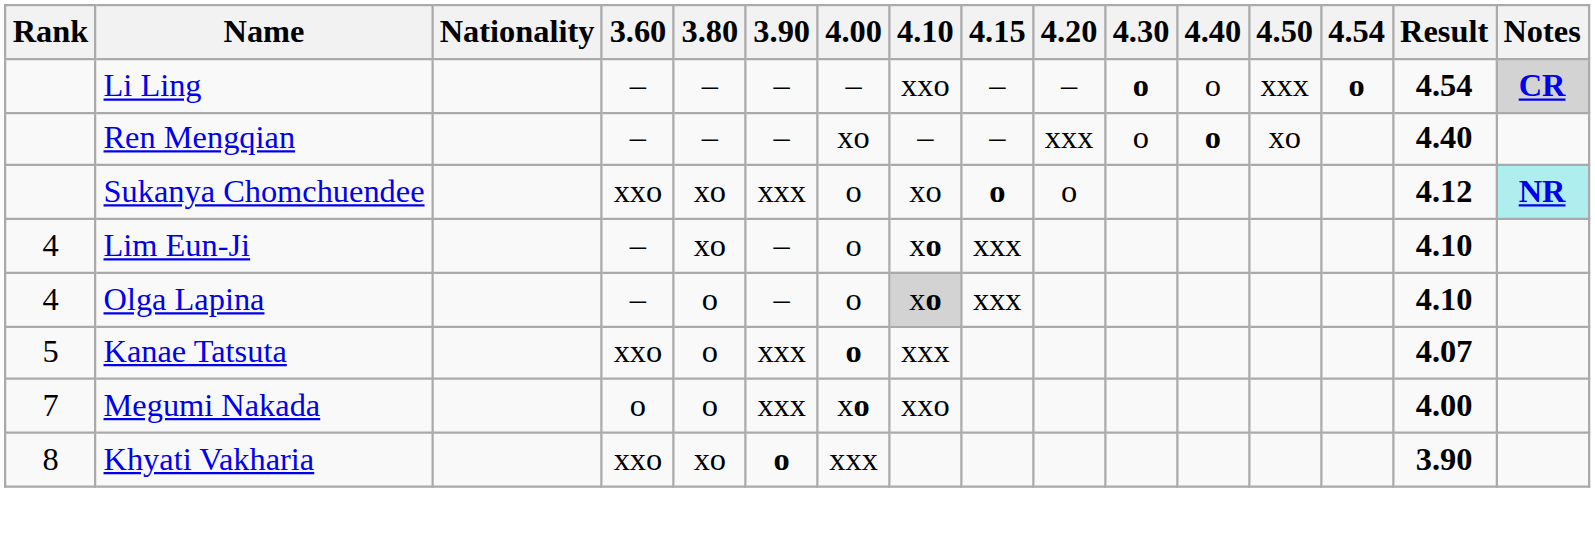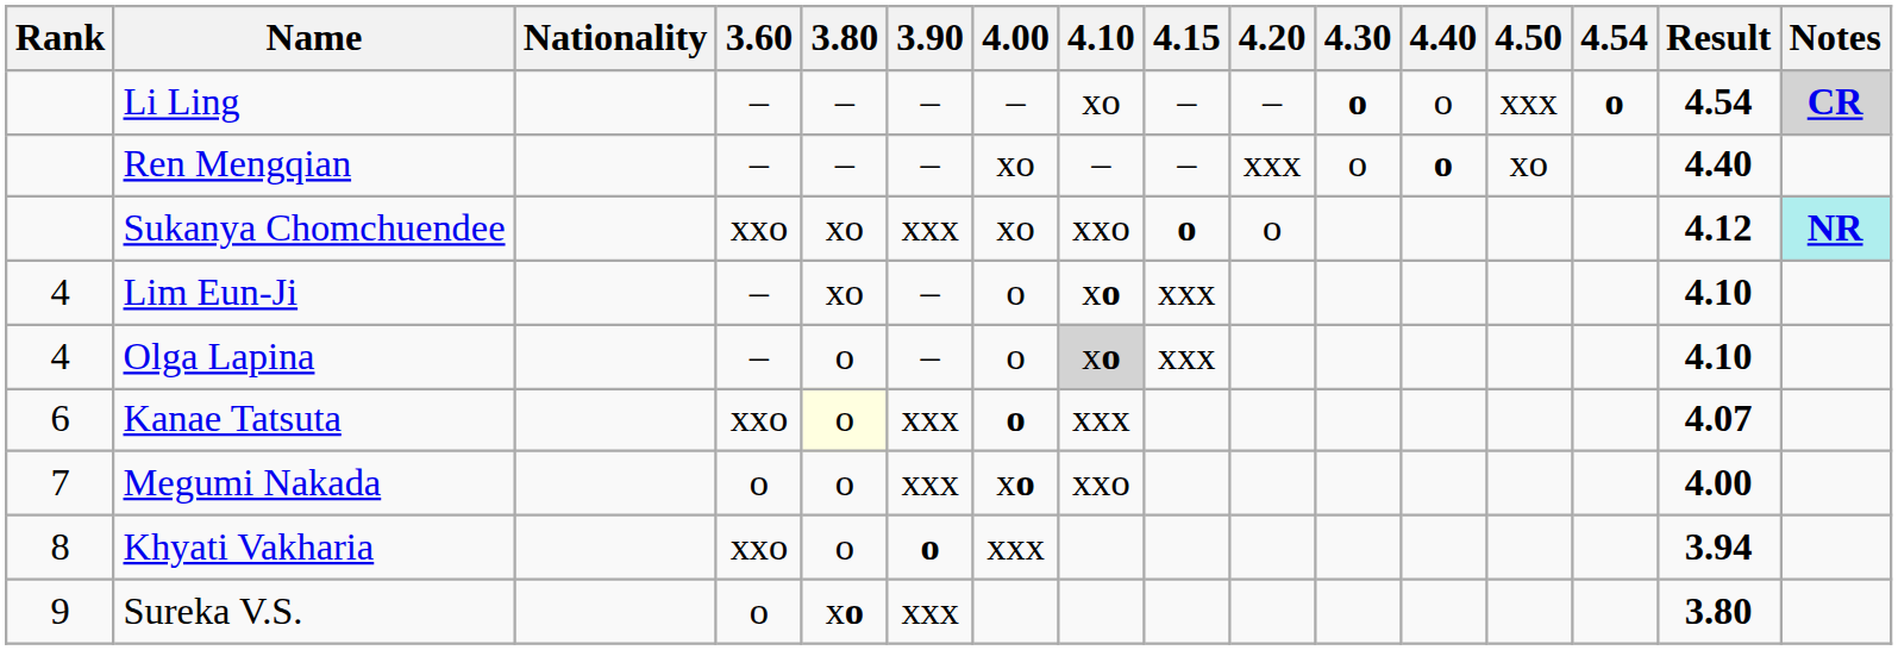 <table class="wikitable sortable" style="text-align:center;font-size:90%">
 <tr>
 <th>Rank</th>
 <th>Name</th>
 <th>Nationality</th>
 <th>3.60</th>
 <th>3.80</th>
 <th>3.90</th>
 <th>4.00</th>
 <th>4.10</th>
 <th>4.15</th>
 <th>4.20</th>
 <th>4.30</th>
 <th>4.40</th>
 <th>4.50</th>
 <th>4.54</th>
 <th>Result</th>
 <th>Notes</th>
 </tr>
 <tr>
 <td></td>
 <td align=left><a href='#'>Li Ling</a></td>
 <td align=left></td>
 <td>–</td>
 <td>–</td>
 <td>–</td>
 <td>–</td>
-<td>xxo</td>
+<td>xo</td>
 <td>–</td>
 <td>–</td>
 <td><strong>o</strong></td>
 <td>o</td>
 <td>xxx</td>
 <td><strong>o</strong></td>
 <td><strong>4.54</strong></td>
 <td style="background: lightgrey;"><strong><a href='#'>CR</a></strong></td>
 </tr>
 <tr>
 <td></td>
 <td align=left><a href='#'>Ren Mengqian</a></td>
 <td align=left></td>
 <td>–</td>
 <td>–</td>
 <td>–</td>
 <td>xo</td>
 <td>–</td>
 <td>–</td>
 <td>xxx</td>
 <td>o</td>
 <td><strong>o</strong></td>
 <td>xo</td>
 <td></td>
 <td><strong>4.40</strong></td>
 <td></td>
 </tr>
 <tr>
 <td></td>
 <td align=left><a href='#'>Sukanya Chomchuendee</a></td>
 <td align=left></td>
 <td>xxo</td>
 <td>xo</td>
 <td>xxx</td>
-<td>o</td>
 <td>xo</td>
+<td>xxo</td>
 <td><strong>o</strong></td>
 <td>o</td>
 <td></td>
 <td></td>
 <td></td>
 <td></td>
 <td><strong>4.12</strong></td>
 <td style="background: paleturquoise;"><strong><a href='#'>NR</a></strong></td>
 </tr>
 <tr>
 <td>4</td>
 <td align=left><a href='#'>Lim Eun-Ji</a></td>
 <td align=left></td>
 <td>–</td>
 <td>xo</td>
 <td>–</td>
 <td>o</td>
 <td>x<strong>o</strong></td>
 <td>xxx</td>
 <td></td>
 <td></td>
 <td></td>
 <td></td>
 <td></td>
 <td><strong>4.10</strong></td>
 <td></td>
 </tr>
 <tr>
 <td>4</td>
 <td align=left><a href='#'>Olga Lapina</a></td>
 <td align=left></td>
 <td>–</td>
 <td>o</td>
 <td>–</td>
 <td>o</td>
 <td style="background: lightgrey;">x<strong>o</strong></td>
 <td>xxx</td>
 <td></td>
 <td></td>
 <td></td>
 <td></td>
 <td></td>
 <td><strong>4.10</strong></td>
 <td></td>
 </tr>
 <tr>
-<td>5</td>
+<td>6</td>
 <td align=left><a href='#'>Kanae Tatsuta</a></td>
 <td align=left></td>
 <td>xxo</td>
-<td>o</td>
+<td style="background: lightyellow;">o</td>
 <td>xxx</td>
 <td><strong>o</strong></td>
 <td>xxx</td>
 <td></td>
 <td></td>
 <td></td>
 <td></td>
 <td></td>
 <td></td>
 <td><strong>4.07</strong></td>
 <td></td>
 </tr>
 <tr>
 <td>7</td>
 <td align=left><a href='#'>Megumi Nakada</a></td>
 <td align=left></td>
 <td>o</td>
 <td>o</td>
 <td>xxx</td>
 <td>x<strong>o</strong></td>
 <td>xxo</td>
 <td></td>
 <td></td>
 <td></td>
 <td></td>
 <td></td>
 <td></td>
 <td><strong>4.00</strong></td>
 <td></td>
 </tr>
 <tr>
 <td>8</td>
 <td align=left><a href='#'>Khyati Vakharia</a></td>
 <td align=left></td>
 <td>xxo</td>
-<td>xo</td>
+<td>o</td>
 <td><strong>o</strong></td>
 <td>xxx</td>
 <td></td>
 <td></td>
 <td></td>
 <td></td>
 <td></td>
 <td></td>
 <td></td>
-<td><strong>3.90</strong></td>
+<td><strong>3.94</strong></td>
+<td></td>
+</tr>
+<tr>
+<td>9</td>
+<td align=left>Sureka V.S.</td>
+<td align=left></td>
+<td>o</td>
+<td>x<strong>o</strong></td>
+<td>xxx</td>
+<td></td>
+<td></td>
+<td></td>
+<td></td>
+<td></td>
+<td></td>
+<td></td>
+<td></td>
+<td><strong>3.80</strong></td>
 <td></td>
 </tr>
 </table>
